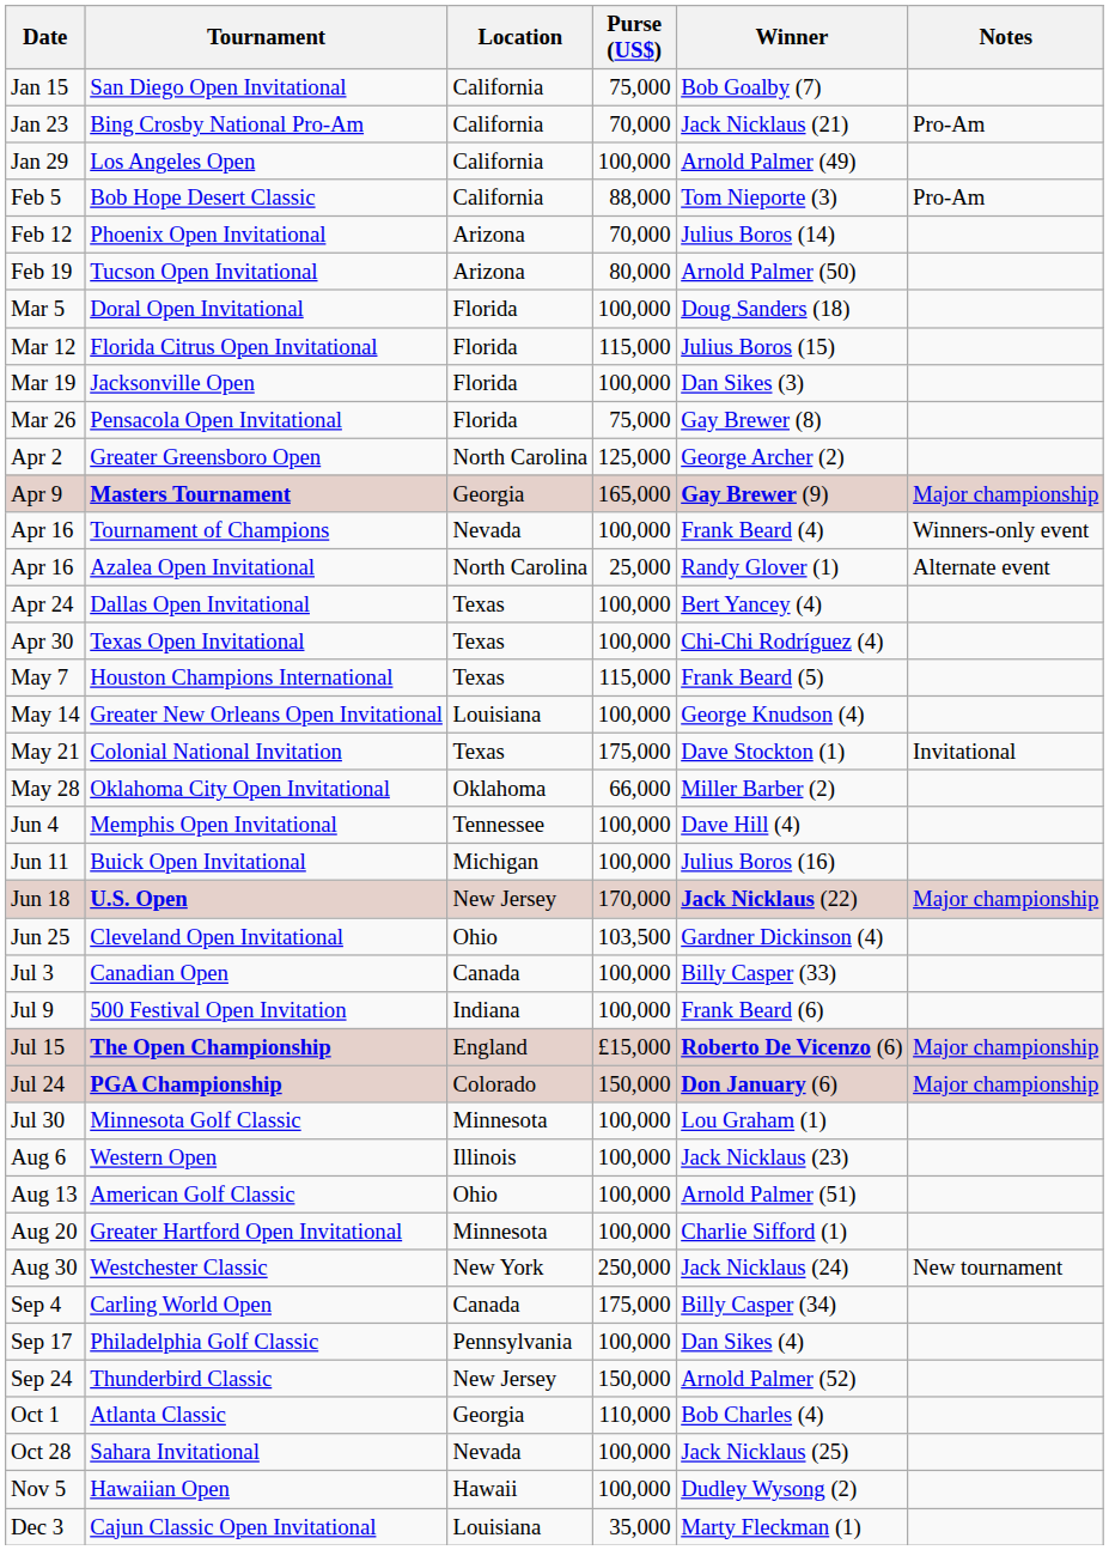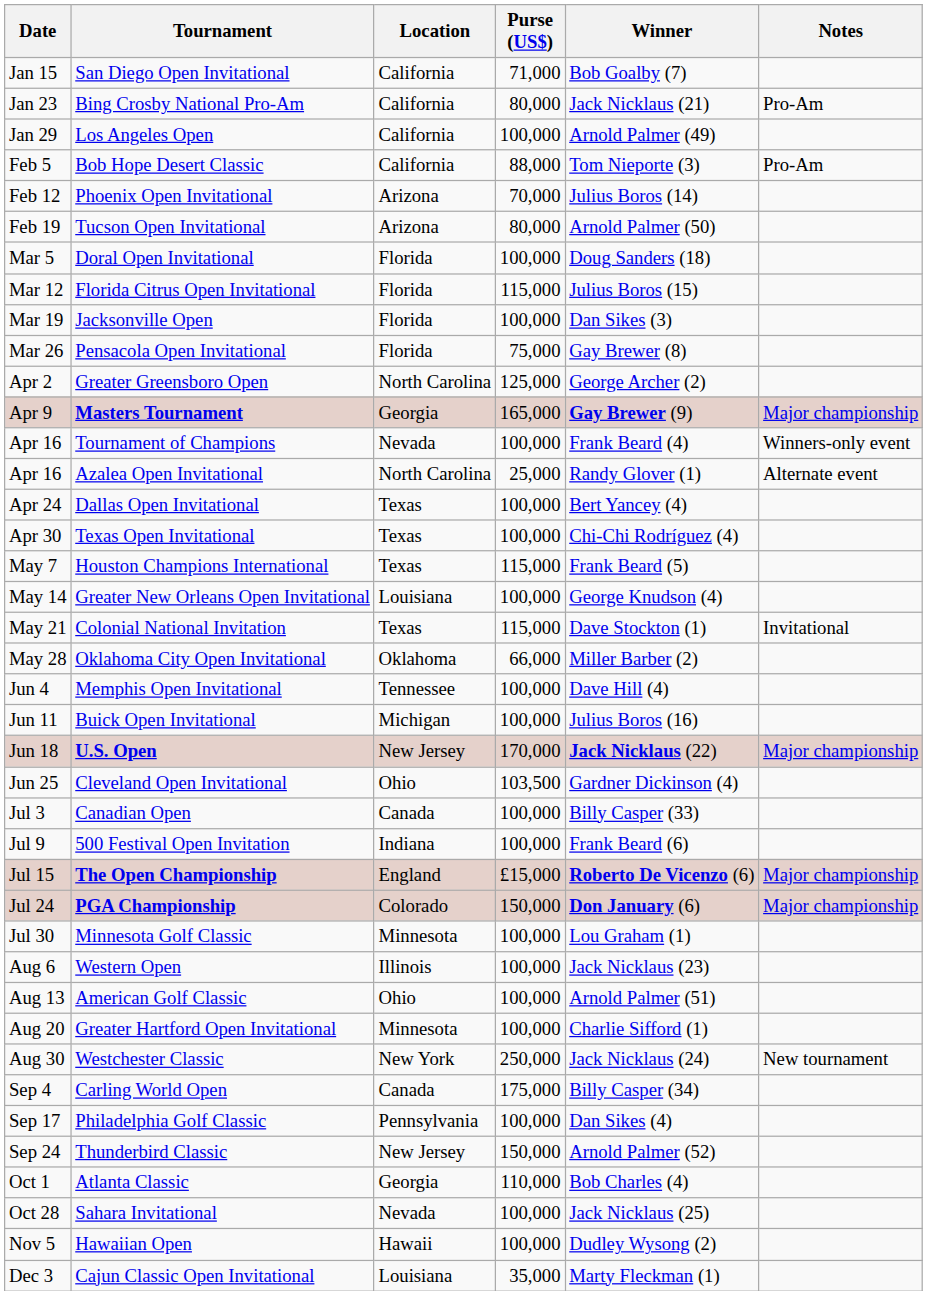 <table class="wikitable" style="font-size:95%">
 <tr>
 <th>Date</th>
 <th>Tournament</th>
 <th>Location</th>
 <th>Purse<br>(<a href='#'>US$</a>)</th>
 <th>Winner</th>
 <th>Notes</th>
 </tr>
 <tr>
 <td>Jan 15</td>
 <td><a href='#'>San Diego Open Invitational</a></td>
 <td>California</td>
-<td align=right>75,000</td>
+<td align=right>71,000</td>
 <td> <a href='#'>Bob Goalby</a> (7)</td>
 <td></td>
 </tr>
 <tr>
 <td>Jan 23</td>
 <td><a href='#'>Bing Crosby National Pro-Am</a></td>
 <td>California</td>
-<td align=right>70,000</td>
+<td align=right>80,000</td>
 <td> <a href='#'>Jack Nicklaus</a> (21)</td>
 <td>Pro-Am</td>
 </tr>
 <tr>
 <td>Jan 29</td>
 <td><a href='#'>Los Angeles Open</a></td>
 <td>California</td>
 <td align=right>100,000</td>
 <td> <a href='#'>Arnold Palmer</a> (49)</td>
 <td></td>
 </tr>
 <tr>
 <td>Feb 5</td>
 <td><a href='#'>Bob Hope Desert Classic</a></td>
 <td>California</td>
 <td align=right>88,000</td>
 <td> <a href='#'>Tom Nieporte</a> (3)</td>
 <td>Pro-Am</td>
 </tr>
 <tr>
 <td>Feb 12</td>
 <td><a href='#'>Phoenix Open Invitational</a></td>
 <td>Arizona</td>
 <td align=right>70,000</td>
 <td> <a href='#'>Julius Boros</a> (14)</td>
 <td></td>
 </tr>
 <tr>
 <td>Feb 19</td>
 <td><a href='#'>Tucson Open Invitational</a></td>
 <td>Arizona</td>
 <td align=right>80,000</td>
 <td> <a href='#'>Arnold Palmer</a> (50)</td>
 <td></td>
 </tr>
 <tr>
 <td>Mar 5</td>
 <td><a href='#'>Doral Open Invitational</a></td>
 <td>Florida</td>
 <td align=right>100,000</td>
 <td> <a href='#'>Doug Sanders</a> (18)</td>
 <td></td>
 </tr>
 <tr>
 <td>Mar 12</td>
 <td><a href='#'>Florida Citrus Open Invitational</a></td>
 <td>Florida</td>
 <td align=right>115,000</td>
 <td> <a href='#'>Julius Boros</a> (15)</td>
 <td></td>
 </tr>
 <tr>
 <td>Mar 19</td>
 <td><a href='#'>Jacksonville Open</a></td>
 <td>Florida</td>
 <td align=right>100,000</td>
 <td> <a href='#'>Dan Sikes</a> (3)</td>
 <td></td>
 </tr>
 <tr>
 <td>Mar 26</td>
 <td><a href='#'>Pensacola Open Invitational</a></td>
 <td>Florida</td>
 <td align=right>75,000</td>
 <td> <a href='#'>Gay Brewer</a> (8)</td>
 <td></td>
 </tr>
 <tr>
 <td>Apr 2</td>
 <td><a href='#'>Greater Greensboro Open</a></td>
 <td>North Carolina</td>
 <td align=right>125,000</td>
 <td> <a href='#'>George Archer</a> (2)</td>
 <td></td>
 </tr>
 <tr style="background:#e5d1cb;">
 <td>Apr 9</td>
 <td><strong><a href='#'>Masters Tournament</a></strong></td>
 <td>Georgia</td>
 <td align=right>165,000</td>
 <td> <strong><a href='#'>Gay Brewer</a></strong> (9)</td>
 <td><a href='#'>Major championship</a></td>
 </tr>
 <tr>
 <td>Apr 16</td>
 <td><a href='#'>Tournament of Champions</a></td>
 <td>Nevada</td>
 <td align=right>100,000</td>
 <td> <a href='#'>Frank Beard</a> (4)</td>
 <td>Winners-only event</td>
 </tr>
 <tr>
 <td>Apr 16</td>
 <td><a href='#'>Azalea Open Invitational</a></td>
 <td>North Carolina</td>
 <td align=right>25,000</td>
 <td> <a href='#'>Randy Glover</a> (1)</td>
 <td>Alternate event</td>
 </tr>
 <tr>
 <td>Apr 24</td>
 <td><a href='#'>Dallas Open Invitational</a></td>
 <td>Texas</td>
 <td align=right>100,000</td>
 <td> <a href='#'>Bert Yancey</a> (4)</td>
 <td></td>
 </tr>
 <tr>
 <td>Apr 30</td>
 <td><a href='#'>Texas Open Invitational</a></td>
 <td>Texas</td>
 <td align=right>100,000</td>
 <td> <a href='#'>Chi-Chi Rodríguez</a> (4)</td>
 <td></td>
 </tr>
 <tr>
 <td>May 7</td>
 <td><a href='#'>Houston Champions International</a></td>
 <td>Texas</td>
 <td align=right>115,000</td>
 <td> <a href='#'>Frank Beard</a> (5)</td>
 <td></td>
 </tr>
 <tr>
 <td>May 14</td>
 <td><a href='#'>Greater New Orleans Open Invitational</a></td>
 <td>Louisiana</td>
 <td align=right>100,000</td>
 <td> <a href='#'>George Knudson</a> (4)</td>
 <td></td>
 </tr>
 <tr>
 <td>May 21</td>
 <td><a href='#'>Colonial National Invitation</a></td>
 <td>Texas</td>
-<td align=right>175,000</td>
+<td align=right>115,000</td>
 <td> <a href='#'>Dave Stockton</a> (1)</td>
 <td>Invitational</td>
 </tr>
 <tr>
 <td>May 28</td>
 <td><a href='#'>Oklahoma City Open Invitational</a></td>
 <td>Oklahoma</td>
 <td align=right>66,000</td>
 <td> <a href='#'>Miller Barber</a> (2)</td>
 <td></td>
 </tr>
 <tr>
 <td>Jun 4</td>
 <td><a href='#'>Memphis Open Invitational</a></td>
 <td>Tennessee</td>
 <td align=right>100,000</td>
 <td> <a href='#'>Dave Hill</a> (4)</td>
 <td></td>
 </tr>
 <tr>
 <td>Jun 11</td>
 <td><a href='#'>Buick Open Invitational</a></td>
 <td>Michigan</td>
 <td align=right>100,000</td>
 <td> <a href='#'>Julius Boros</a> (16)</td>
 <td></td>
 </tr>
 <tr style="background:#e5d1cb;">
 <td>Jun 18</td>
 <td><strong><a href='#'>U.S. Open</a></strong></td>
 <td>New Jersey</td>
 <td align=right>170,000</td>
 <td> <strong><a href='#'>Jack Nicklaus</a></strong> (22)</td>
 <td><a href='#'>Major championship</a></td>
 </tr>
 <tr>
 <td>Jun 25</td>
 <td><a href='#'>Cleveland Open Invitational</a></td>
 <td>Ohio</td>
 <td align=right>103,500</td>
 <td> <a href='#'>Gardner Dickinson</a> (4)</td>
 <td></td>
 </tr>
 <tr>
 <td>Jul 3</td>
 <td><a href='#'>Canadian Open</a></td>
 <td>Canada</td>
 <td align=right>100,000</td>
 <td> <a href='#'>Billy Casper</a> (33)</td>
 <td></td>
 </tr>
 <tr>
 <td>Jul 9</td>
 <td><a href='#'>500 Festival Open Invitation</a></td>
 <td>Indiana</td>
 <td align=right>100,000</td>
 <td> <a href='#'>Frank Beard</a> (6)</td>
 <td></td>
 </tr>
 <tr style="background:#e5d1cb;">
 <td>Jul 15</td>
 <td><strong><a href='#'>The Open Championship</a></strong></td>
 <td>England</td>
 <td align=right>£15,000</td>
 <td> <strong><a href='#'>Roberto De Vicenzo</a></strong> (6)</td>
 <td><a href='#'>Major championship</a></td>
 </tr>
 <tr style="background:#e5d1cb;">
 <td>Jul 24</td>
 <td><strong><a href='#'>PGA Championship</a></strong></td>
 <td>Colorado</td>
 <td align=right>150,000</td>
 <td> <strong><a href='#'>Don January</a></strong> (6)</td>
 <td><a href='#'>Major championship</a></td>
 </tr>
 <tr>
 <td>Jul 30</td>
 <td><a href='#'>Minnesota Golf Classic</a></td>
 <td>Minnesota</td>
 <td align=right>100,000</td>
 <td> <a href='#'>Lou Graham</a> (1)</td>
 <td></td>
 </tr>
 <tr>
 <td>Aug 6</td>
 <td><a href='#'>Western Open</a></td>
 <td>Illinois</td>
 <td align=right>100,000</td>
 <td> <a href='#'>Jack Nicklaus</a> (23)</td>
 <td></td>
 </tr>
 <tr>
 <td>Aug 13</td>
 <td><a href='#'>American Golf Classic</a></td>
 <td>Ohio</td>
 <td align=right>100,000</td>
 <td> <a href='#'>Arnold Palmer</a> (51)</td>
 <td></td>
 </tr>
 <tr>
 <td>Aug 20</td>
 <td><a href='#'>Greater Hartford Open Invitational</a></td>
 <td>Minnesota</td>
 <td align=right>100,000</td>
 <td> <a href='#'>Charlie Sifford</a> (1)</td>
 <td></td>
 </tr>
 <tr>
 <td>Aug 30</td>
 <td><a href='#'>Westchester Classic</a></td>
 <td>New York</td>
 <td align=right>250,000</td>
 <td> <a href='#'>Jack Nicklaus</a> (24)</td>
 <td>New tournament</td>
 </tr>
 <tr>
 <td>Sep 4</td>
 <td><a href='#'>Carling World Open</a></td>
 <td>Canada</td>
 <td align=right>175,000</td>
 <td> <a href='#'>Billy Casper</a> (34)</td>
 <td></td>
 </tr>
 <tr>
 <td>Sep 17</td>
 <td><a href='#'>Philadelphia Golf Classic</a></td>
 <td>Pennsylvania</td>
 <td align=right>100,000</td>
 <td> <a href='#'>Dan Sikes</a> (4)</td>
 <td></td>
 </tr>
 <tr>
 <td>Sep 24</td>
 <td><a href='#'>Thunderbird Classic</a></td>
 <td>New Jersey</td>
 <td align=right>150,000</td>
 <td> <a href='#'>Arnold Palmer</a> (52)</td>
 <td></td>
 </tr>
 <tr>
 <td>Oct 1</td>
 <td><a href='#'>Atlanta Classic</a></td>
 <td>Georgia</td>
 <td align=right>110,000</td>
 <td> <a href='#'>Bob Charles</a> (4)</td>
 <td></td>
 </tr>
 <tr>
 <td>Oct 28</td>
 <td><a href='#'>Sahara Invitational</a></td>
 <td>Nevada</td>
 <td align=right>100,000</td>
 <td> <a href='#'>Jack Nicklaus</a> (25)</td>
 <td></td>
 </tr>
 <tr>
 <td>Nov 5</td>
 <td><a href='#'>Hawaiian Open</a></td>
 <td>Hawaii</td>
 <td align=right>100,000</td>
 <td> <a href='#'>Dudley Wysong</a> (2)</td>
 <td></td>
 </tr>
 <tr>
 <td>Dec 3</td>
 <td><a href='#'>Cajun Classic Open Invitational</a></td>
 <td>Louisiana</td>
 <td align=right>35,000</td>
 <td> <a href='#'>Marty Fleckman</a> (1)</td>
 <td></td>
 </tr>
 </table>
